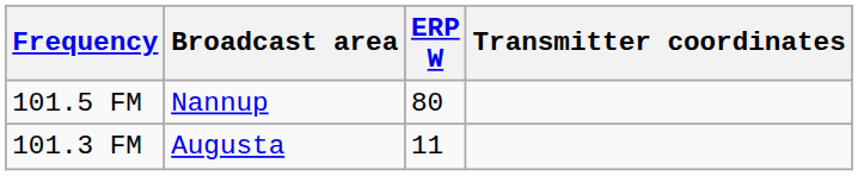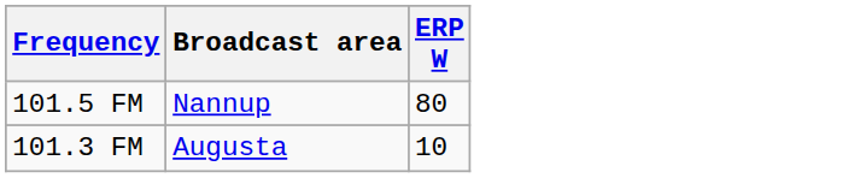 <table class="wikitable sortable">
 <tr>
 <th data-sort-type="number"><a href='#'>Frequency</a></th>
 <th>Broadcast area</th>
 <th data-sort-type="number"><a href='#'>ERP</a><br><a href='#'>W</a></th>
-<th class="unsortable">Transmitter coordinates</th>
 </tr>
 <tr>
 <td>101.5 FM</td>
 <td><a href='#'>Nannup</a></td>
 <td>80</td>
-<td></td>
 </tr>
 <tr>
 <td>101.3 FM</td>
 <td><a href='#'>Augusta</a></td>
-<td>11</td>
-<td></td>
+<td>10</td>
 </tr>
 </table>
